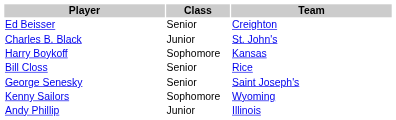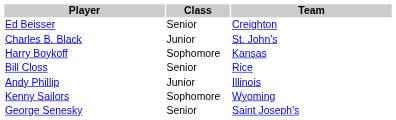 <table style="width:600px" "border:'1' 'solid' 'gray'">
 <tr>
 <th bgcolor="#CCCCCC" style="width:40%">Player</th>
 <th bgcolor="#CCCCCC" style="width:16%">Class</th>
 <th bgcolor="#CCCCCC" style="width:40%">Team</th>
 </tr>
 <tr>
 <td><a href='#'>Ed Beisser</a></td>
 <td>Senior</td>
 <td><a href='#'>Creighton</a></td>
 </tr>
 <tr>
 <td><a href='#'>Charles B. Black</a></td>
 <td>Junior</td>
 <td><a href='#'>St. John's</a></td>
 </tr>
 <tr>
 <td><a href='#'>Harry Boykoff</a></td>
 <td>Sophomore</td>
 <td><a href='#'>Kansas</a></td>
 </tr>
 <tr>
 <td><a href='#'>Bill Closs</a></td>
 <td>Senior</td>
 <td><a href='#'>Rice</a></td>
 </tr>
 <tr>
-<td><a href='#'>George Senesky</a></td>
-<td>Senior</td>
-<td><a href='#'>Saint Joseph's</a></td>
+<td><a href='#'>Andy Phillip</a></td>
+<td>Junior</td>
+<td><a href='#'>Illinois</a></td>
 </tr>
 <tr>
 <td><a href='#'>Kenny Sailors</a></td>
 <td>Sophomore</td>
 <td><a href='#'>Wyoming</a></td>
 </tr>
 <tr>
-<td><a href='#'>Andy Phillip</a></td>
-<td>Junior</td>
-<td><a href='#'>Illinois</a></td>
+<td><a href='#'>George Senesky</a></td>
+<td>Senior</td>
+<td><a href='#'>Saint Joseph's</a></td>
 </tr>
 </table>
